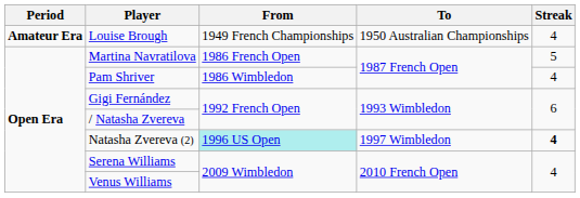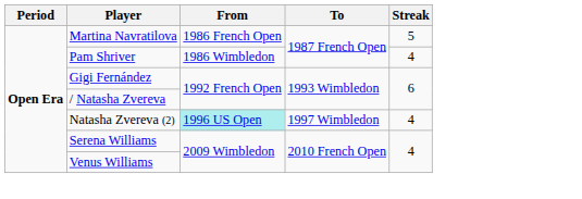 <table class="wikitable">
 <tr>
 <th>Period</th>
 <th>Player</th>
 <th>From</th>
 <th>To</th>
 <th>Streak</th>
-</tr>
-<tr>
-<td align=left><strong>Amateur Era</strong></td>
-<td> <a href='#'>Louise Brough</a></td>
-<td>1949 French Championships</td>
-<td>1950 Australian Championships</td>
-<td align="center">4</td>
 </tr>
 <tr>
 <td rowspan="7" align=left><strong>Open Era</strong></td>
 <td> <a href='#'>Martina Navratilova</a></td>
 <td><a href='#'>1986 French Open</a></td>
 <td rowspan="2"><a href='#'>1987 French Open</a></td>
 <td align="center">5</td>
 </tr>
 <tr>
 <td> <a href='#'>Pam Shriver</a></td>
 <td><a href='#'>1986 Wimbledon</a></td>
 <td align="center">4</td>
 </tr>
 <tr>
 <td> <a href='#'>Gigi Fernández</a></td>
 <td rowspan="2"><a href='#'>1992 French Open</a></td>
 <td rowspan="2"><a href='#'>1993 Wimbledon</a></td>
 <td rowspan="2" align="center">6</td>
 </tr>
 <tr>
 <td>/ <a href='#'>Natasha Zvereva</a></td>
 </tr>
 <tr>
 <td> Natasha Zvereva <small>(2)</small></td>
 <td style="background: paleturquoise;"><a href='#'>1996 US Open</a></td>
 <td><a href='#'>1997 Wimbledon</a></td>
-<td align="center"><strong>4</strong></td>
+<td align="center">4</td>
 </tr>
 <tr>
 <td> <a href='#'>Serena Williams</a></td>
 <td rowspan="2"><a href='#'>2009 Wimbledon</a></td>
 <td rowspan="2"><a href='#'>2010 French Open</a></td>
 <td rowspan="2" align="center">4</td>
 </tr>
 <tr>
 <td> <a href='#'>Venus Williams</a></td>
 </tr>
 </table>
